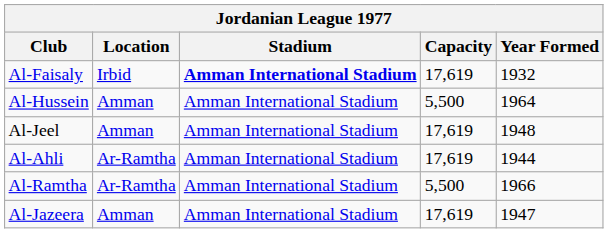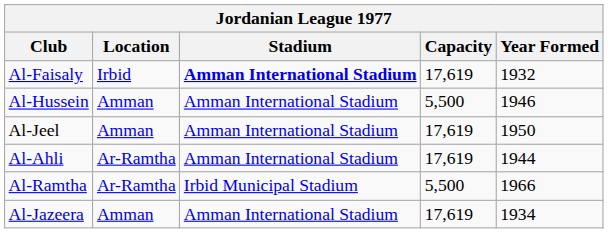 <table class="wikitable">
 <tr>
 <th colspan="5">Jordanian  League 1977</th>
 </tr>
 <tr>
 <th>Club</th>
 <th>Location</th>
 <th>Stadium</th>
 <th>Capacity</th>
 <th>Year Formed</th>
 </tr>
 <tr style="vertical-align:top;">
 <td><a href='#'>Al-Faisaly</a></td>
 <td><a href='#'>Irbid</a></td>
 <td><strong><a href='#'>Amman International Stadium</a></strong></td>
 <td>17,619</td>
 <td>1932</td>
 </tr>
 <tr style="vertical-align:top;">
 <td><a href='#'>Al-Hussein</a></td>
 <td><a href='#'>Amman</a></td>
 <td><a href='#'>Amman International Stadium</a></td>
 <td>5,500</td>
-<td>1964</td>
+<td>1946</td>
 </tr>
 <tr style="vertical-align:top;">
 <td>Al-Jeel</td>
 <td><a href='#'>Amman</a></td>
 <td><a href='#'>Amman International Stadium</a></td>
 <td>17,619</td>
-<td>1948</td>
+<td>1950</td>
 </tr>
 <tr style="vertical-align:top;">
 <td><a href='#'>Al-Ahli</a></td>
 <td><a href='#'>Ar-Ramtha</a></td>
 <td><a href='#'>Amman International Stadium</a></td>
 <td>17,619</td>
 <td>1944</td>
 </tr>
 <tr style="vertical-align:top;">
 <td><a href='#'>Al-Ramtha</a></td>
 <td><a href='#'>Ar-Ramtha</a></td>
-<td><a href='#'>Amman International Stadium</a></td>
+<td><a href='#'>Irbid Municipal Stadium</a></td>
 <td>5,500</td>
 <td>1966</td>
 </tr>
 <tr style="vertical-align:top;">
 <td><a href='#'>Al-Jazeera</a></td>
 <td><a href='#'>Amman</a></td>
 <td><a href='#'>Amman International Stadium</a></td>
 <td>17,619</td>
-<td>1947</td>
+<td>1934</td>
 </tr>
 </table>
